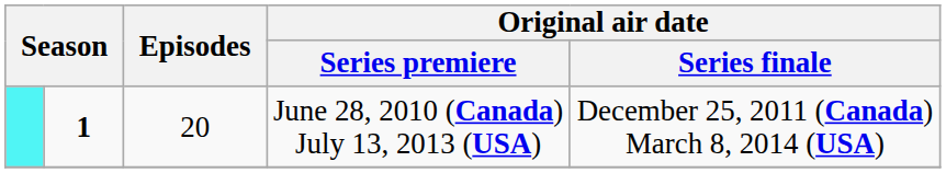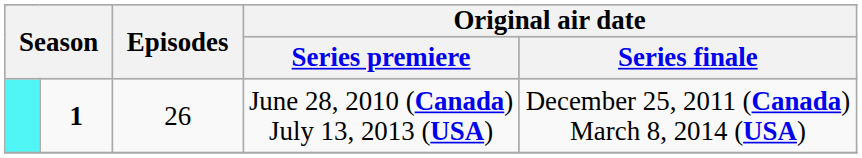 <table class="wikitable" style="text-align:center;">
 <tr>
 <th style="padding:0 8px;" rowspan="2" colspan="2">Season</th>
 <th style="padding:0 8px;" rowspan="2">Episodes</th>
 <th style="padding:0 80px;" colspan="2">Original air date</th>
 </tr>
 <tr>
 <th><a href='#'>Series premiere</a></th>
 <th><a href='#'>Series finale</a></th>
 </tr>
 <tr>
 <td style="background:#50f5f5; color:#100; text-align:center;"></td>
 <td><strong>1</strong></td>
-<td>20</td>
+<td>26</td>
 <td>June 28, 2010 (<strong><a href='#'>Canada</a></strong>)<br>July 13, 2013 (<strong><a href='#'>USA</a></strong>)</td>
 <td>December 25, 2011 (<strong><a href='#'>Canada</a></strong>)<br>March 8, 2014 (<strong><a href='#'>USA</a></strong>)</td>
 </tr>
 <tr>
 </tr>
 </table>
